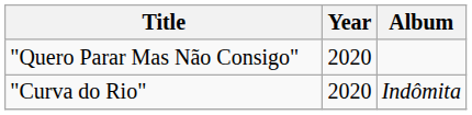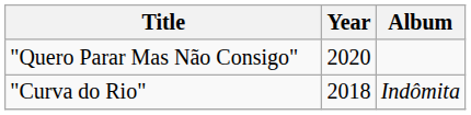 <table class="wikitable">
 <tr>
 <th style="width:14em;">Title</th>
 <th>Year</th>
 <th>Album</th>
 </tr>
 <tr>
 <td>"Quero Parar Mas Não Consigo"</td>
 <td>2020</td>
 <td></td>
 </tr>
 <tr>
 <td>"Curva do Rio"</td>
-<td>2020</td>
+<td>2018</td>
 <td><em>Indômita</em></td>
 </tr>
 <tr>
 </tr>
 </table>
